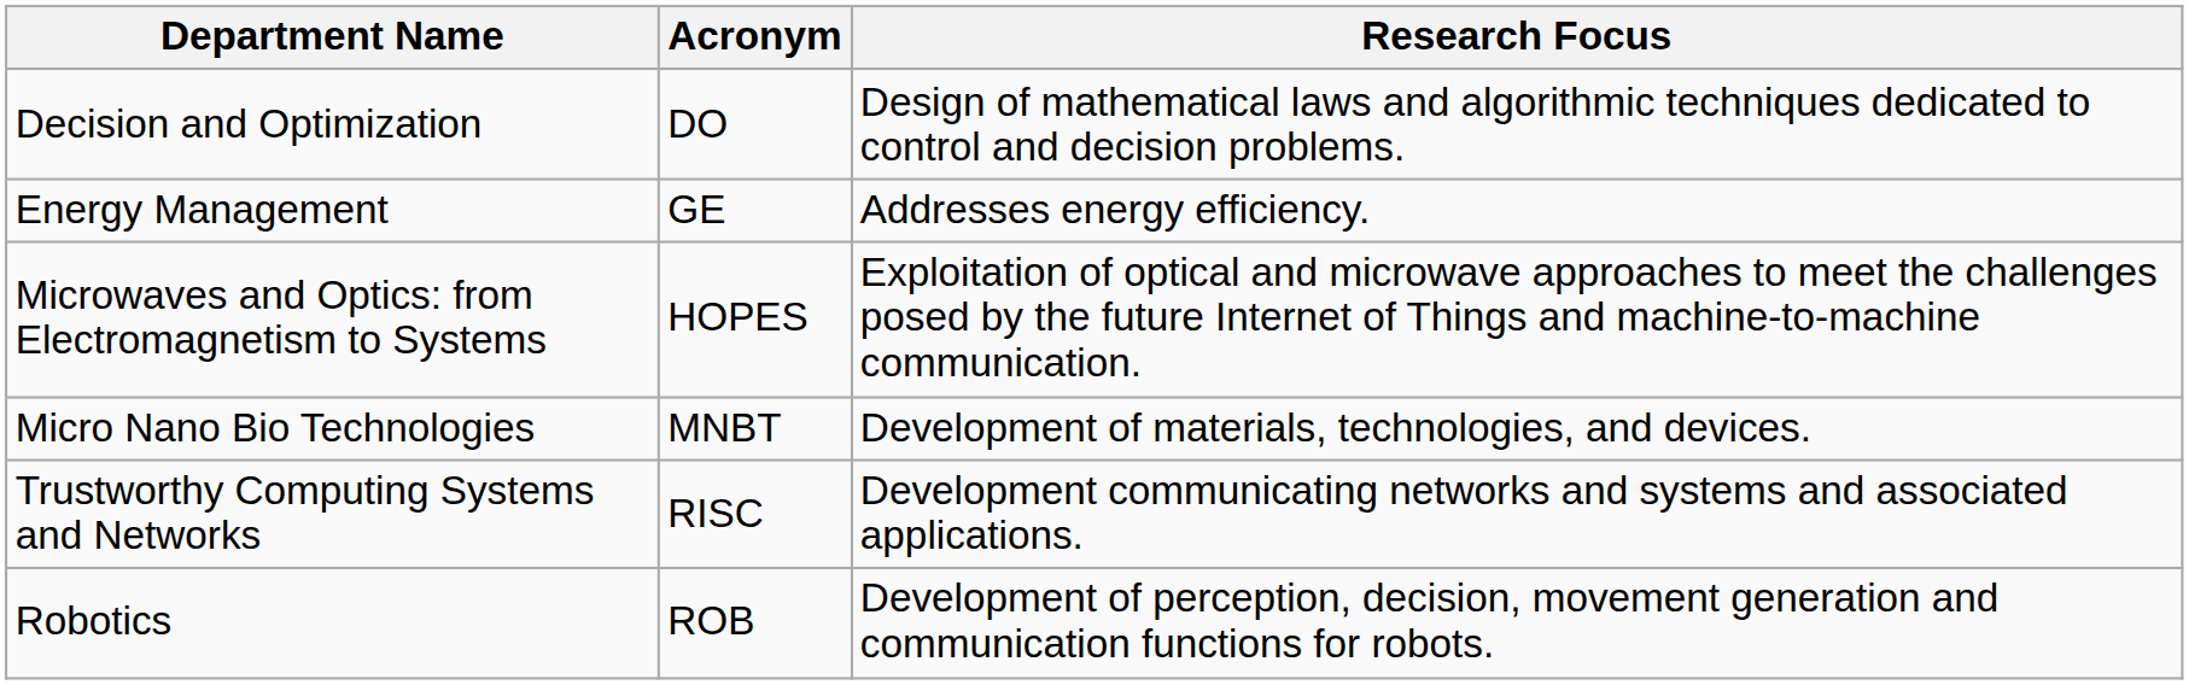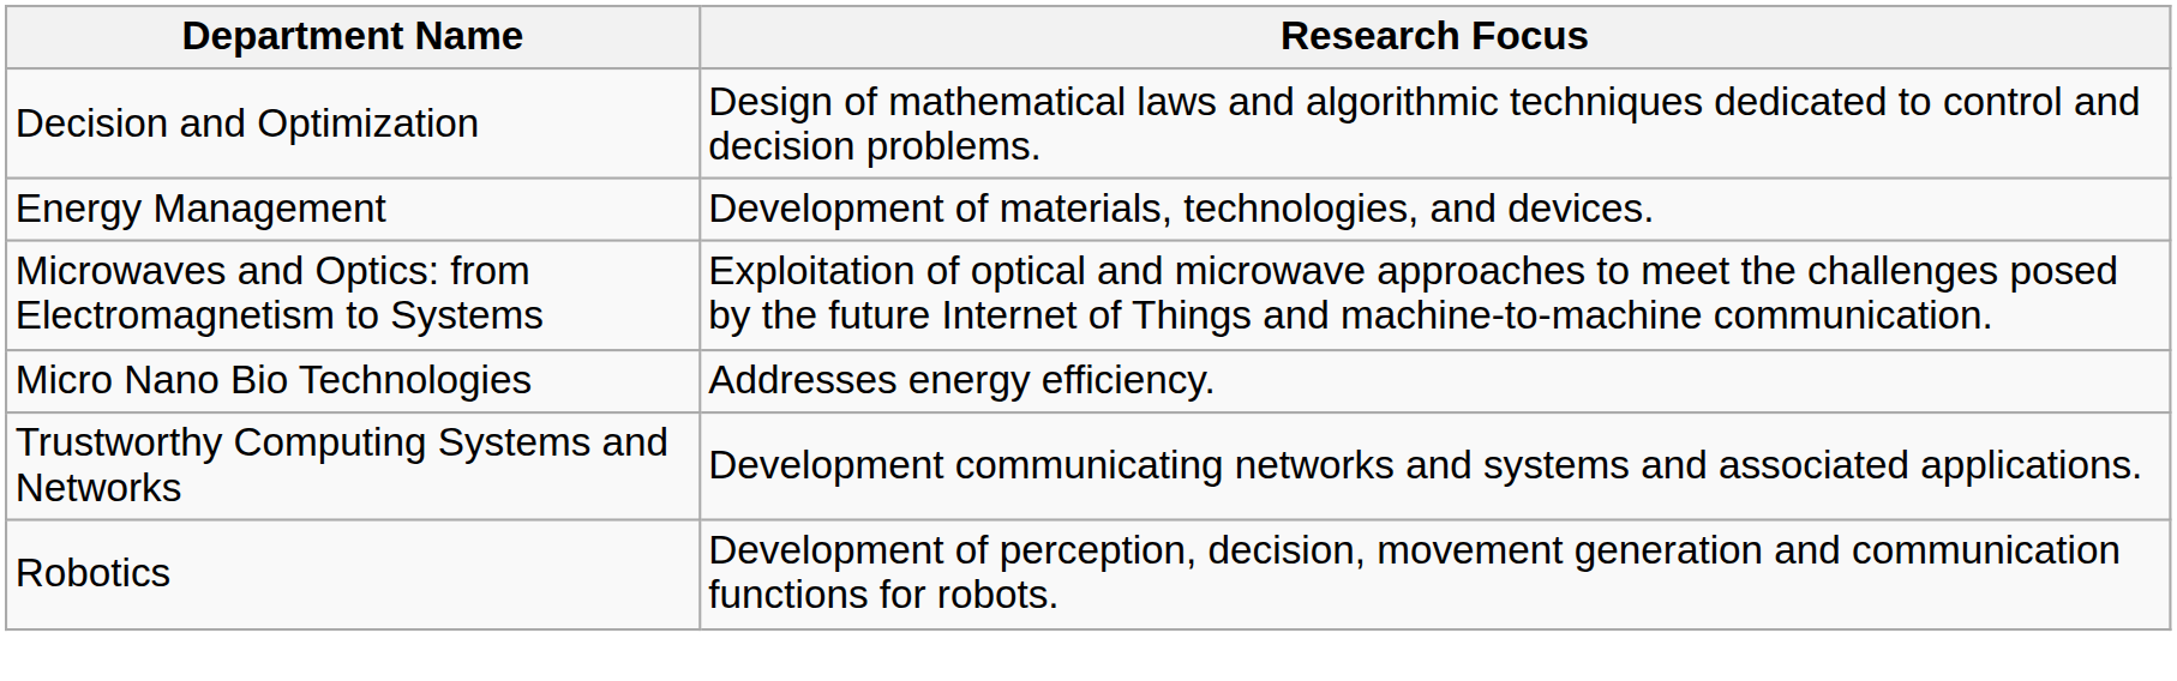 <table class="wikitable">
 <tr>
 <th>Department Name</th>
-<th>Acronym</th>
 <th>Research Focus</th>
 </tr>
 <tr>
 <td>Decision and Optimization</td>
-<td>DO</td>
 <td>Design of mathematical laws and algorithmic techniques dedicated to control and decision problems.</td>
 </tr>
 <tr>
 <td>Energy Management</td>
-<td>GE</td>
-<td>Addresses energy efficiency.</td>
+<td>Development of materials, technologies, and devices.</td>
 </tr>
 <tr>
 <td>Microwaves and Optics: from Electromagnetism to Systems</td>
-<td>HOPES</td>
 <td>Exploitation of optical and microwave approaches to meet the challenges posed by the future Internet of Things and machine-to-machine communication.</td>
 </tr>
 <tr>
 <td>Micro Nano Bio Technologies</td>
-<td>MNBT</td>
-<td>Development of materials, technologies, and devices.</td>
+<td>Addresses energy efficiency.</td>
 </tr>
 <tr>
 <td>Trustworthy Computing Systems and Networks</td>
-<td>RISC</td>
 <td>Development communicating networks and systems and associated applications.</td>
 </tr>
 <tr>
 <td>Robotics</td>
-<td>ROB</td>
 <td>Development of perception, decision, movement generation and communication functions for robots.</td>
 </tr>
 </table>
